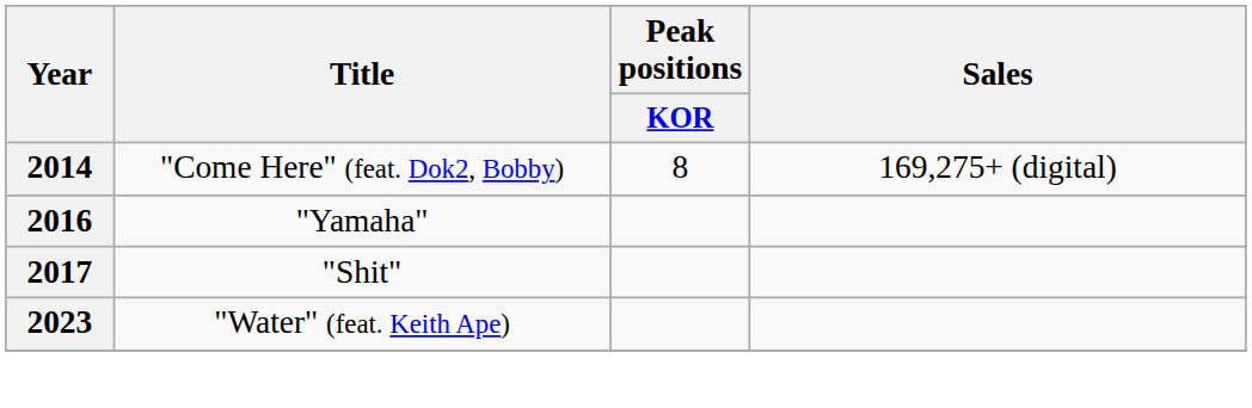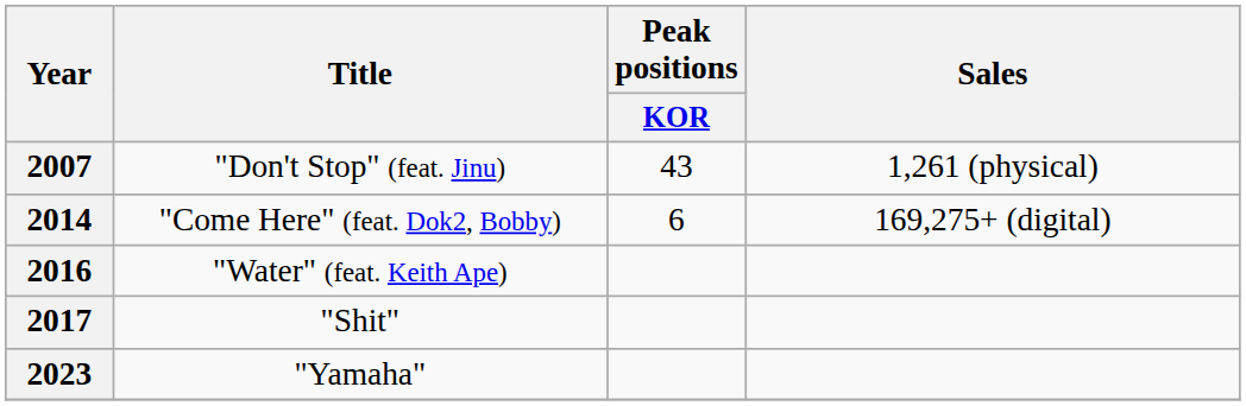 <table class="wikitable" style="text-align:center;">
 <tr>
 <th scope="col" rowspan="2" style="width:3em;">Year</th>
 <th scope="col" rowspan="2" style="width:17em;">Title</th>
 <th scope="col">Peak positions</th>
 <th scope="col" rowspan="2" style="width:17em;">Sales</th>
 </tr>
 <tr>
 <th scope="col" style="width:3em;font-size:90%;"><a href='#'>KOR</a><br></th>
 </tr>
 <tr>
+<th>2007</th>
+<td>"Don't Stop" <small>(feat. <a href='#'>Jinu</a>)</small></td>
+<td>43</td>
+<td>1,261 (physical)</td>
+</tr>
+<tr>
 <th rowspan="1">2014</th>
 <td>"Come Here" <small>(feat. <a href='#'>Dok2</a>, <a href='#'>Bobby</a>)</small></td>
-<td>8</td>
+<td>6</td>
 <td>169,275+ (digital)</td>
 </tr>
 <tr>
 <th rowspan="1">2016</th>
-<td>"Yamaha"</td>
+<td>"Water" <small>(feat. <a href='#'>Keith Ape</a>)</small></td>
 <td></td>
 <td></td>
 </tr>
 <tr>
 <th rowspan="1">2017</th>
 <td>"Shit"</td>
 <td></td>
 <td></td>
 </tr>
 <tr>
 <th rowspan="1">2023</th>
-<td>"Water" <small>(feat. <a href='#'>Keith Ape</a>)</small></td>
+<td>"Yamaha"</td>
 <td></td>
 <td></td>
 </tr>
 <tr>
 </tr>
 </table>
